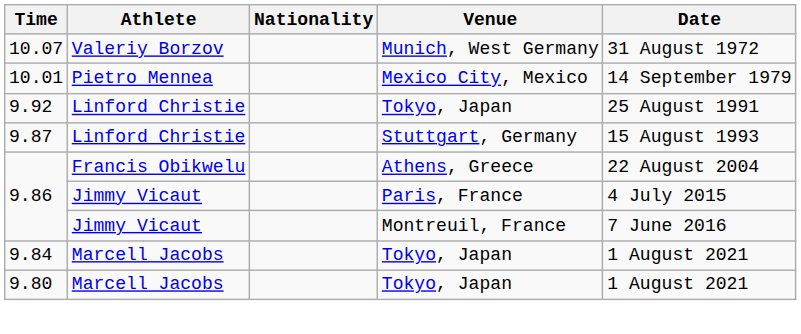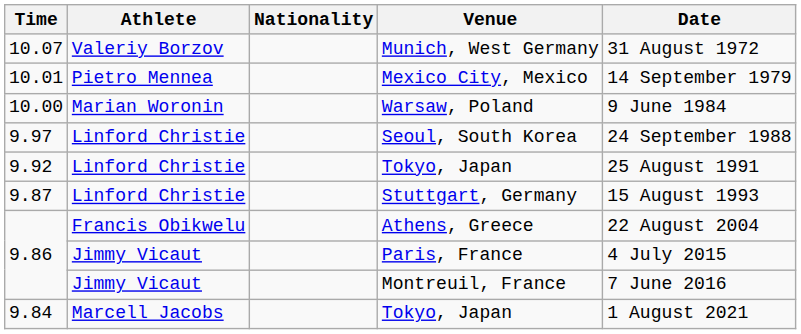 <table class="wikitable" border="1">
 <tr>
 <th>Time</th>
 <th>Athlete</th>
 <th>Nationality</th>
 <th>Venue</th>
 <th>Date</th>
 </tr>
 <tr>
 <td>10.07</td>
 <td><a href='#'>Valeriy Borzov</a></td>
 <td></td>
 <td><a href='#'>Munich</a>, West Germany</td>
 <td>31 August 1972</td>
 </tr>
 <tr>
 <td>10.01</td>
 <td><a href='#'>Pietro Mennea</a></td>
 <td></td>
 <td><a href='#'>Mexico City</a>, Mexico</td>
 <td>14 September 1979</td>
+</tr>
+<tr>
+<td>10.00</td>
+<td><a href='#'>Marian Woronin</a></td>
+<td></td>
+<td><a href='#'>Warsaw</a>, Poland</td>
+<td>9 June 1984</td>
+</tr>
+<tr>
+<td>9.97</td>
+<td><a href='#'>Linford Christie</a></td>
+<td></td>
+<td><a href='#'>Seoul</a>, South Korea</td>
+<td>24 September 1988</td>
 </tr>
 <tr>
 <td>9.92</td>
 <td><a href='#'>Linford Christie</a></td>
 <td></td>
 <td><a href='#'>Tokyo</a>, Japan</td>
 <td>25 August 1991</td>
 </tr>
 <tr>
 <td>9.87</td>
 <td><a href='#'>Linford Christie</a></td>
 <td></td>
 <td><a href='#'>Stuttgart</a>, Germany</td>
 <td>15 August 1993</td>
 </tr>
 <tr>
 <td rowspan=3>9.86</td>
 <td><a href='#'>Francis Obikwelu</a></td>
 <td></td>
 <td><a href='#'>Athens</a>, Greece</td>
 <td>22 August 2004</td>
 </tr>
 <tr>
 <td><a href='#'>Jimmy Vicaut</a></td>
 <td></td>
 <td><a href='#'>Paris</a>, France</td>
 <td>4 July 2015</td>
 </tr>
 <tr>
 <td><a href='#'>Jimmy Vicaut</a></td>
 <td></td>
 <td>Montreuil, France</td>
 <td>7 June 2016</td>
 </tr>
 <tr>
 <td>9.84</td>
 <td><a href='#'>Marcell Jacobs</a></td>
 <td></td>
 <td><a href='#'>Tokyo</a>, Japan</td>
 <td>1 August 2021</td>
 </tr>
-<tr>
-<td>9.80</td>
-<td><a href='#'>Marcell Jacobs</a></td>
-<td></td>
-<td><a href='#'>Tokyo</a>, Japan</td>
-<td>1 August 2021</td>
-</tr>
 </table>
